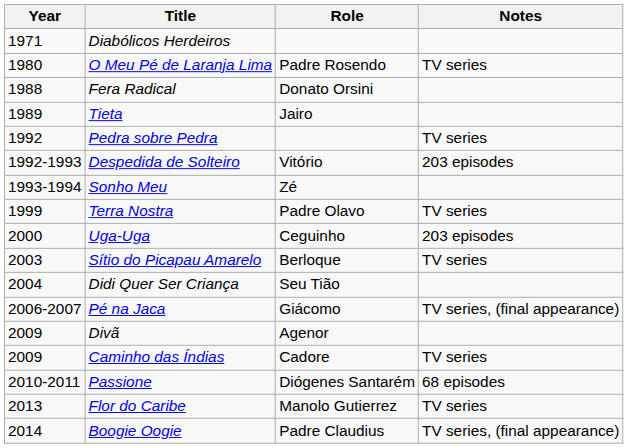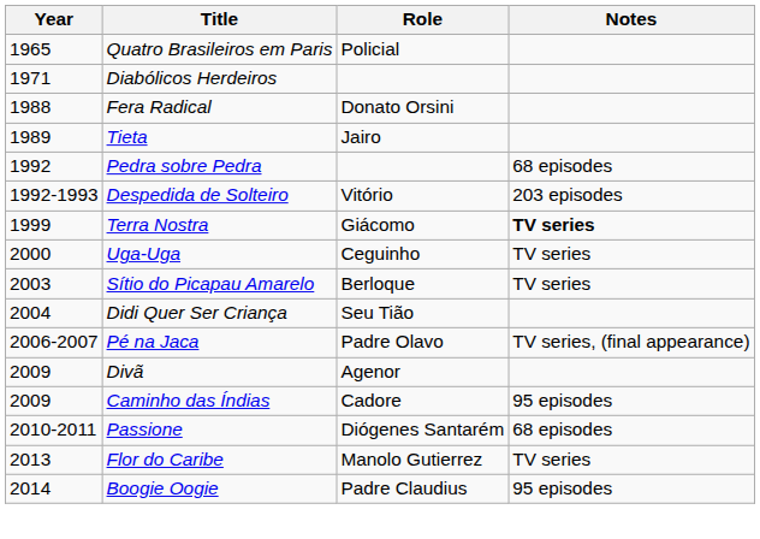 <table class="wikitable">
 <tr>
 <th>Year</th>
 <th>Title</th>
 <th>Role</th>
 <th>Notes</th>
 </tr>
 <tr>
+<td>1965</td>
+<td><em>Quatro Brasileiros em Paris</em></td>
+<td>Policial</td>
+<td></td>
+</tr>
+<tr>
 <td>1971</td>
 <td><em>Diabólicos Herdeiros</em></td>
 <td></td>
 <td></td>
-</tr>
-<tr>
-<td>1980</td>
-<td><em><a href='#'>O Meu Pé de Laranja Lima</a></em></td>
-<td>Padre Rosendo</td>
-<td>TV series</td>
 </tr>
 <tr>
 <td>1988</td>
 <td><em>Fera Radical</em></td>
 <td>Donato Orsini</td>
 <td></td>
 </tr>
 <tr>
 <td>1989</td>
 <td><em><a href='#'>Tieta</a></em></td>
 <td>Jairo</td>
 <td></td>
 </tr>
 <tr>
 <td>1992</td>
 <td><em><a href='#'>Pedra sobre Pedra</a></em></td>
 <td></td>
-<td>TV series</td>
+<td>68 episodes</td>
 </tr>
 <tr>
 <td>1992-1993</td>
 <td><em><a href='#'>Despedida de Solteiro</a></em></td>
 <td>Vitório</td>
 <td>203 episodes</td>
 </tr>
-<tr>
-<td>1993-1994</td>
-<td><em><a href='#'>Sonho Meu</a></em></td>
-<td>Zé</td>
-<td></td>
-</tr>
 <tr 1998 Era um vez  Vô Pepe>
 <td>1999</td>
 <td><em><a href='#'>Terra Nostra</a></em></td>
-<td>Padre Olavo</td>
-<td>TV series</td>
+<td>Giácomo</td>
+<td><strong>TV series</strong></td>
 </tr>
 <tr>
 <td>2000</td>
 <td><em><a href='#'>Uga-Uga</a></em></td>
 <td>Ceguinho</td>
-<td>203 episodes</td>
+<td>TV series</td>
 </tr>
 <tr>
 <td>2003</td>
 <td><em><a href='#'>Sítio do Picapau Amarelo</a></em></td>
 <td>Berloque</td>
 <td>TV series</td>
 </tr>
 <tr>
 <td>2004</td>
 <td><em>Didi Quer Ser Criança</em></td>
 <td>Seu Tião</td>
 <td></td>
 </tr>
 <tr>
 <td>2006-2007</td>
 <td><em><a href='#'>Pé na Jaca</a></em></td>
-<td>Giácomo</td>
+<td>Padre Olavo</td>
 <td>TV series, (final appearance)</td>
 </tr>
 <tr>
 <td>2009</td>
 <td><em>Divã</em></td>
 <td>Agenor</td>
 <td></td>
 </tr>
 <tr>
 <td>2009</td>
 <td><em><a href='#'>Caminho das Índias</a></em></td>
 <td>Cadore</td>
-<td>TV series</td>
+<td>95 episodes</td>
 </tr>
 <tr>
 <td>2010-2011</td>
 <td><em><a href='#'>Passione</a></em></td>
 <td>Diógenes Santarém</td>
 <td>68 episodes</td>
 </tr>
 <tr>
 <td>2013</td>
 <td><em><a href='#'>Flor do Caribe</a></em></td>
 <td>Manolo Gutierrez</td>
 <td>TV series</td>
 </tr>
 <tr>
 <td>2014</td>
 <td><em><a href='#'>Boogie Oogie</a></em></td>
 <td>Padre Claudius</td>
-<td>TV series, (final appearance)</td>
+<td>95 episodes</td>
 </tr>
 </table>
